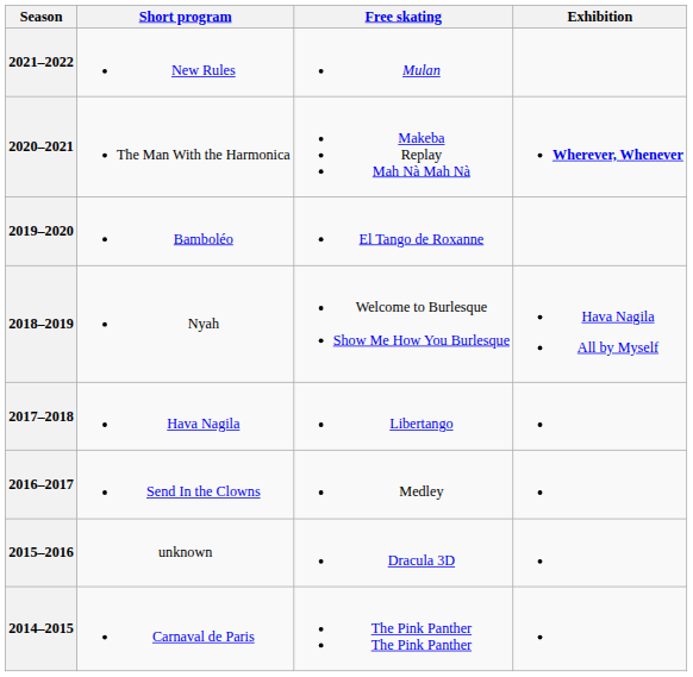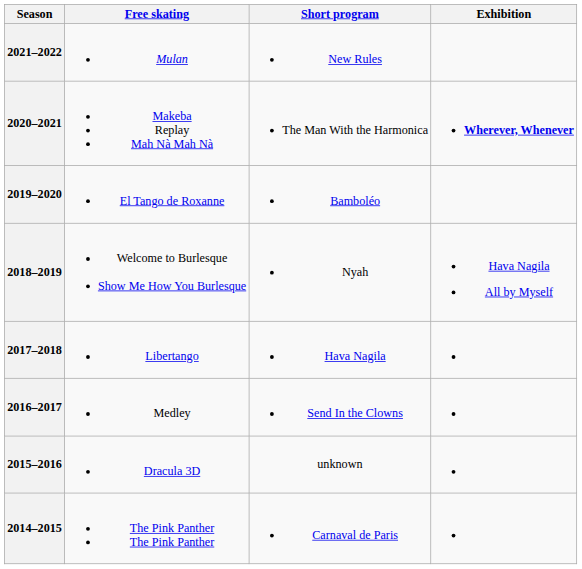 <table class=wikitable style=text-align:center>
 <tr>
 <th>Season</th>
+<th><a href='#'>Free skating</a></th>
 <th><a href='#'>Short program</a></th>
-<th><a href='#'>Free skating</a></th>
 <th>Exhibition</th>
 </tr>
 <tr>
 <th>2021–2022 <br> </th>
+<td><br><ul><li><em><a href='#'>Mulan</a></em> <br> </li></ul></td>
 <td><br><ul><li><a href='#'>New Rules</a> <br> </li></ul></td>
-<td><br><ul><li><em><a href='#'>Mulan</a></em> <br> </li></ul></td>
 <td></td>
 </tr>
 <tr>
 <th>2020–2021<br> </th>
+<td><br><ul><li><a href='#'>Makeba</a> <br> </li><li>Replay <br> </li><li><a href='#'>Mah Nà Mah Nà</a> <br> </li></ul></td>
 <td><br><ul><li>The Man With the Harmonica <br> </li></ul></td>
-<td><br><ul><li><a href='#'>Makeba</a> <br> </li><li>Replay <br> </li><li><a href='#'>Mah Nà Mah Nà</a> <br> </li></ul></td>
 <td><strong><br><ul><li><a href='#'>Wherever, Whenever</a> <br> </li></ul></strong></td>
 </tr>
 <tr>
 <th>2019–2020 <br> </th>
+<td><br><ul><li><a href='#'>El Tango de Roxanne</a> <br> </li></ul></td>
 <td><br><ul><li><a href='#'>Bamboléo</a> <br> </li></ul></td>
-<td><br><ul><li><a href='#'>El Tango de Roxanne</a> <br> </li></ul></td>
 <td></td>
 </tr>
 <tr>
 <th>2018–2019 <br> </th>
+<td><br><ul><li>Welcome to Burlesque <br> <br></li><li><a href='#'>Show Me How You Burlesque</a> <br> <br></li></ul></td>
 <td><br><ul><li>Nyah <br> <br></li></ul></td>
-<td><br><ul><li>Welcome to Burlesque <br> <br></li><li><a href='#'>Show Me How You Burlesque</a> <br> <br></li></ul></td>
 <td><br><ul><li><a href='#'>Hava Nagila</a> <br> </li></ul><ul><li><a href='#'>All by Myself</a> <br> </li></ul></td>
 </tr>
 <tr>
 <th>2017–2018 <br> </th>
+<td><br><ul><li><a href='#'>Libertango</a> <br></li></ul></td>
 <td><br><ul><li><a href='#'>Hava Nagila</a> <br></li></ul></td>
-<td><br><ul><li><a href='#'>Libertango</a> <br></li></ul></td>
 <td><br><ul><li></li></ul></td>
 </tr>
 <tr>
 <th>2016–2017 <br> </th>
+<td><br><ul><li>Medley <br></li></ul></td>
 <td><br><ul><li><a href='#'>Send In the Clowns</a> <br></li></ul></td>
-<td><br><ul><li>Medley <br></li></ul></td>
 <td><br><ul><li></li></ul></td>
 </tr>
 <tr>
 <th>2015–2016</th>
+<td><br><ul><li><a href='#'>Dracula 3D</a> <br></li></ul></td>
 <td align="center">unknown</td>
-<td><br><ul><li><a href='#'>Dracula 3D</a> <br></li></ul></td>
 <td><br><ul><li></li></ul></td>
 </tr>
 <tr>
 <th>2014–2015</th>
+<td><br><ul><li><a href='#'>The Pink Panther</a> <br></li><li><a href='#'>The Pink Panther</a> <br></li></ul></td>
 <td><br><ul><li><a href='#'>Carnaval de Paris</a> <br></li></ul></td>
-<td><br><ul><li><a href='#'>The Pink Panther</a> <br></li><li><a href='#'>The Pink Panther</a> <br></li></ul></td>
 <td><br><ul><li></li></ul></td>
 </tr>
 </table>
